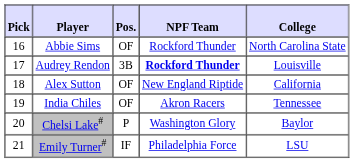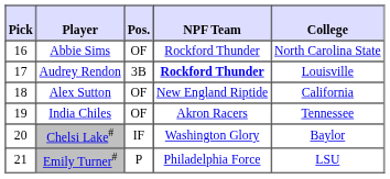 <table style="text-align: center" border="1" cellpadding="3" cellspacing="0">
 <tr>
 <th style="background:#ddf;"><br>Pick</th>
 <th style="background:#ddf;"><br>Player</th>
 <th style="background:#ddf;"><br>Pos.</th>
 <th style="background:#ddf;"><br>NPF Team</th>
 <th style="background:#ddf;"><br>College</th>
 </tr>
 <tr>
 <td>16</td>
 <td><a href='#'>Abbie Sims</a></td>
 <td>OF</td>
 <td><a href='#'>Rockford Thunder</a></td>
 <td><a href='#'>North Carolina State</a></td>
 </tr>
 <tr>
 <td>17</td>
 <td><a href='#'>Audrey Rendon</a></td>
 <td>3B</td>
 <td><strong><a href='#'>Rockford Thunder</a></strong></td>
 <td><a href='#'>Louisville</a></td>
 </tr>
 <tr>
 <td>18</td>
 <td><a href='#'>Alex Sutton</a></td>
 <td>OF</td>
 <td><a href='#'>New England Riptide</a></td>
 <td><a href='#'>California</a></td>
 </tr>
 <tr>
 <td>19</td>
 <td><a href='#'>India Chiles</a></td>
 <td>OF</td>
 <td><a href='#'>Akron Racers</a></td>
 <td><a href='#'>Tennessee</a></td>
 </tr>
 <tr>
 <td>20</td>
 <td style="background:#C0C0C0;"><a href='#'>Chelsi Lake</a><sup>#</sup></td>
-<td>P</td>
+<td>IF</td>
 <td><a href='#'>Washington Glory</a></td>
 <td><a href='#'>Baylor</a></td>
 </tr>
 <tr>
 <td>21</td>
 <td style="background:#C0C0C0;"><a href='#'>Emily Turner</a><sup>#</sup></td>
-<td>IF</td>
+<td>P</td>
 <td><a href='#'>Philadelphia Force</a></td>
 <td><a href='#'>LSU</a></td>
 </tr>
 </table>
